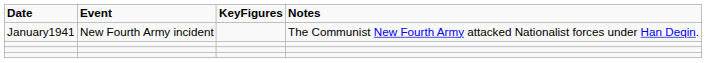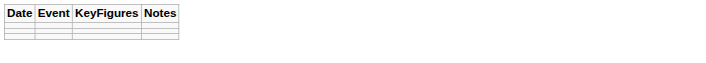 <table class="wikitable">
 <tr>
 <td><strong>Date</strong></td>
 <td><strong>Event</strong></td>
 <td><strong>KeyFigures</strong></td>
 <td><strong>Notes</strong></td>
-</tr>
-<tr>
-<td>January1941</td>
-<td>New Fourth Army incident</td>
-<td></td>
-<td>The Communist <a href='#'>New Fourth Army</a> attacked Nationalist forces under <a href='#'>Han Deqin</a>.</td>
 </tr>
 <tr>
 <td></td>
 <td></td>
 <td></td>
 <td></td>
 </tr>
 <tr>
 <td></td>
 <td></td>
 <td></td>
 <td></td>
 </tr>
 <tr>
 <td></td>
 <td></td>
 <td></td>
 <td></td>
 </tr>
 </table>
